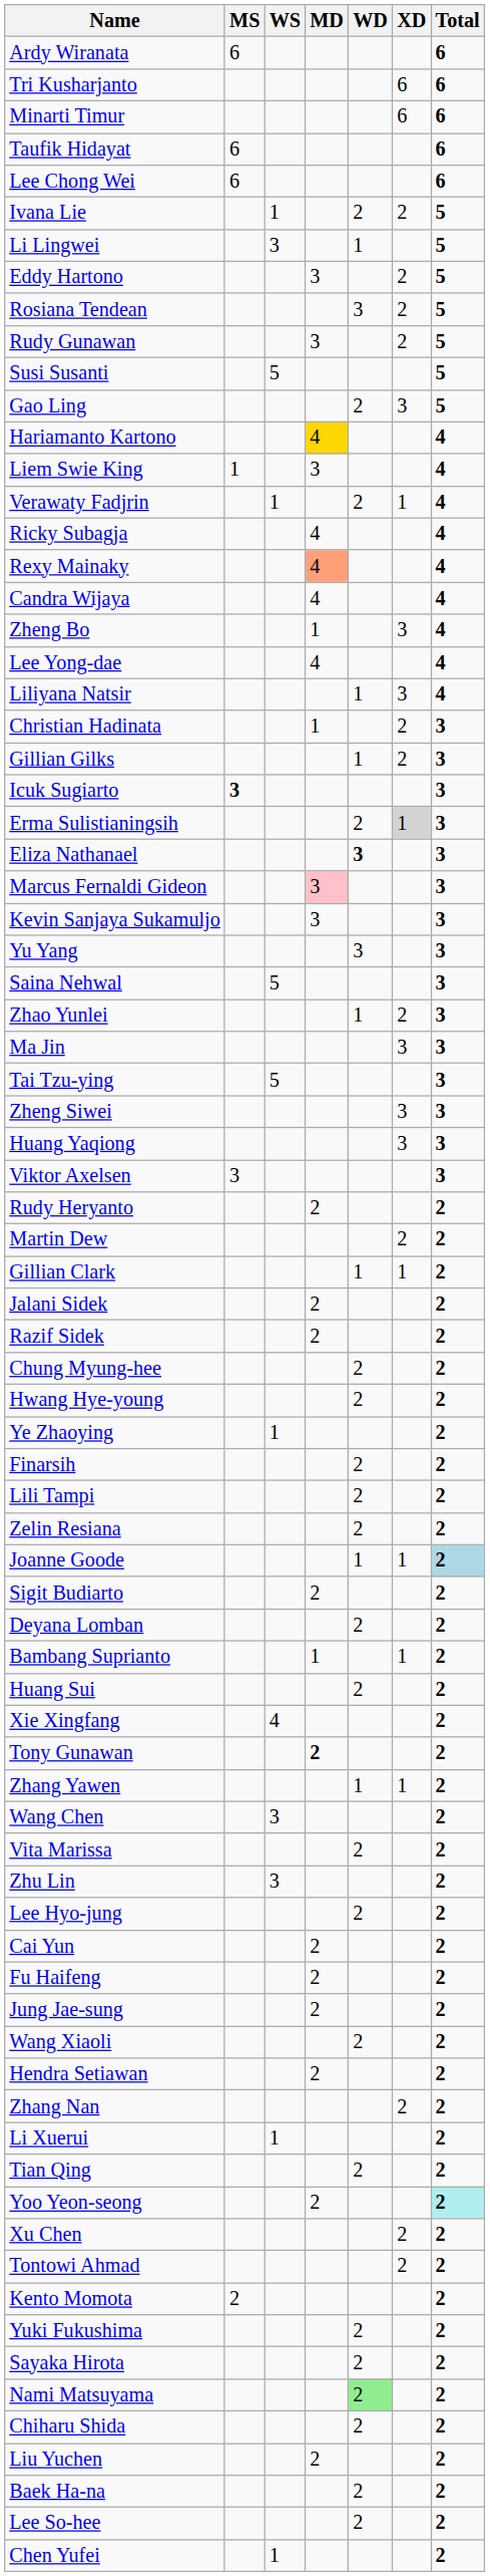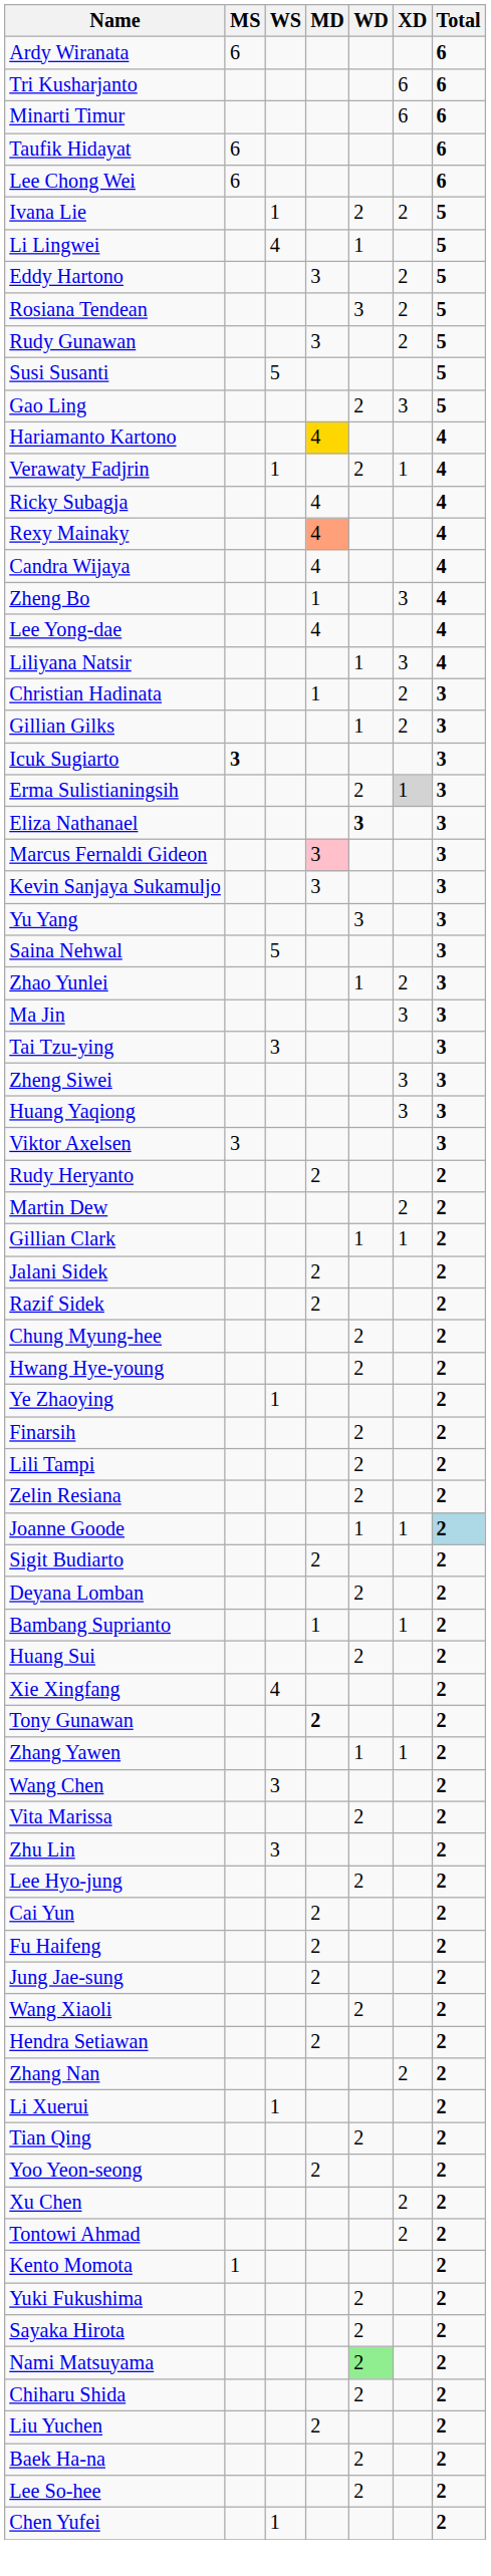 <table class="wikitable sortable">
 <tr>
 <th>Name</th>
 <th>MS</th>
 <th>WS</th>
 <th>MD</th>
 <th>WD</th>
 <th>XD</th>
 <th>Total</th>
 </tr>
 <tr>
 <td> <a href='#'>Ardy Wiranata</a></td>
 <td>6</td>
 <td></td>
 <td></td>
 <td></td>
 <td></td>
 <td><strong>6</strong></td>
 </tr>
 <tr>
 <td> <a href='#'>Tri Kusharjanto</a></td>
 <td></td>
 <td></td>
 <td></td>
 <td></td>
 <td>6</td>
 <td><strong>6</strong></td>
 </tr>
 <tr>
 <td> <a href='#'>Minarti Timur</a></td>
 <td></td>
 <td></td>
 <td></td>
 <td></td>
 <td>6</td>
 <td><strong>6</strong></td>
 </tr>
 <tr>
 <td> <a href='#'>Taufik Hidayat</a></td>
 <td>6</td>
 <td></td>
 <td></td>
 <td></td>
 <td></td>
 <td><strong>6</strong></td>
 </tr>
 <tr>
 <td> <a href='#'>Lee Chong Wei</a></td>
 <td>6</td>
 <td></td>
 <td></td>
 <td></td>
 <td></td>
 <td><strong>6</strong></td>
 </tr>
 <tr>
 <td> <a href='#'>Ivana Lie</a></td>
 <td></td>
 <td>1</td>
 <td></td>
 <td>2</td>
 <td>2</td>
 <td><strong>5</strong></td>
 </tr>
 <tr>
 <td> <a href='#'>Li Lingwei</a></td>
 <td></td>
-<td>3</td>
+<td>4</td>
 <td></td>
 <td>1</td>
 <td></td>
 <td><strong>5</strong></td>
 </tr>
 <tr>
 <td> <a href='#'>Eddy Hartono</a></td>
 <td></td>
 <td></td>
 <td>3</td>
 <td></td>
 <td>2</td>
 <td><strong>5</strong></td>
 </tr>
 <tr>
 <td> <a href='#'>Rosiana Tendean</a></td>
 <td></td>
 <td></td>
 <td></td>
 <td>3</td>
 <td>2</td>
 <td><strong>5</strong></td>
 </tr>
 <tr>
 <td> <a href='#'>Rudy Gunawan</a></td>
 <td></td>
 <td></td>
 <td>3</td>
 <td></td>
 <td>2</td>
 <td><strong>5</strong></td>
 </tr>
 <tr>
 <td> <a href='#'>Susi Susanti</a></td>
 <td></td>
 <td>5</td>
 <td></td>
 <td></td>
 <td></td>
 <td><strong>5</strong></td>
 </tr>
 <tr>
 <td> <a href='#'>Gao Ling</a></td>
 <td></td>
 <td></td>
 <td></td>
 <td>2</td>
 <td>3</td>
 <td><strong>5</strong></td>
 </tr>
 <tr>
 <td> <a href='#'>Hariamanto Kartono</a></td>
 <td></td>
 <td></td>
 <td style="background: gold;">4</td>
-<td></td>
-<td></td>
-<td><strong>4</strong></td>
-</tr>
-<tr>
-<td> <a href='#'>Liem Swie King</a></td>
-<td>1</td>
-<td></td>
-<td>3</td>
 <td></td>
 <td></td>
 <td><strong>4</strong></td>
 </tr>
 <tr>
 <td> <a href='#'>Verawaty Fadjrin</a></td>
 <td></td>
 <td>1</td>
 <td></td>
 <td>2</td>
 <td>1</td>
 <td><strong>4</strong></td>
 </tr>
 <tr>
 <td> <a href='#'>Ricky Subagja</a></td>
 <td></td>
 <td></td>
 <td>4</td>
 <td></td>
 <td></td>
 <td><strong>4</strong></td>
 </tr>
 <tr>
 <td> <a href='#'>Rexy Mainaky</a></td>
 <td></td>
 <td></td>
 <td style="background: lightsalmon;">4</td>
 <td></td>
 <td></td>
 <td><strong>4</strong></td>
 </tr>
 <tr>
 <td> <a href='#'>Candra Wijaya</a></td>
 <td></td>
 <td></td>
 <td>4</td>
 <td></td>
 <td></td>
 <td><strong>4</strong></td>
 </tr>
 <tr>
 <td> <a href='#'>Zheng Bo</a></td>
 <td></td>
 <td></td>
 <td>1</td>
 <td></td>
 <td>3</td>
 <td><strong>4</strong></td>
 </tr>
 <tr>
 <td> <a href='#'>Lee Yong-dae</a></td>
 <td></td>
 <td></td>
 <td>4</td>
 <td></td>
 <td></td>
 <td><strong>4</strong></td>
 </tr>
 <tr>
 <td> <a href='#'>Liliyana Natsir</a></td>
 <td></td>
 <td></td>
 <td></td>
 <td>1</td>
 <td>3</td>
 <td><strong>4</strong></td>
 </tr>
 <tr>
 <td> <a href='#'>Christian Hadinata</a></td>
 <td></td>
 <td></td>
 <td>1</td>
 <td></td>
 <td>2</td>
 <td><strong>3</strong></td>
 </tr>
 <tr>
 <td> <a href='#'>Gillian Gilks</a></td>
 <td></td>
 <td></td>
 <td></td>
 <td>1</td>
 <td>2</td>
 <td><strong>3</strong></td>
 </tr>
 <tr>
 <td> <a href='#'>Icuk Sugiarto</a></td>
 <td><strong>3</strong></td>
 <td></td>
 <td></td>
 <td></td>
 <td></td>
 <td><strong>3</strong></td>
 </tr>
 <tr>
 <td> <a href='#'>Erma Sulistianingsih</a></td>
 <td></td>
 <td></td>
 <td></td>
 <td>2</td>
 <td style="background: lightgrey;">1</td>
 <td><strong>3</strong></td>
 </tr>
 <tr>
 <td> <a href='#'>Eliza Nathanael</a></td>
 <td></td>
 <td></td>
 <td></td>
 <td><strong>3</strong></td>
 <td></td>
 <td><strong>3</strong></td>
 </tr>
 <tr>
 <td> <a href='#'>Marcus Fernaldi Gideon</a></td>
 <td></td>
 <td></td>
 <td style="background: pink;">3</td>
 <td></td>
 <td></td>
 <td><strong>3</strong></td>
 </tr>
 <tr>
 <td> <a href='#'>Kevin Sanjaya Sukamuljo</a></td>
 <td></td>
 <td></td>
 <td>3</td>
 <td></td>
 <td></td>
 <td><strong>3</strong></td>
 </tr>
 <tr>
 <td> <a href='#'>Yu Yang</a></td>
 <td></td>
 <td></td>
 <td></td>
 <td>3</td>
 <td></td>
 <td><strong>3</strong></td>
 </tr>
 <tr>
 <td> <a href='#'>Saina Nehwal</a></td>
 <td></td>
 <td>5</td>
 <td></td>
 <td></td>
 <td></td>
 <td><strong>3</strong></td>
 </tr>
 <tr>
 <td> <a href='#'>Zhao Yunlei</a></td>
 <td></td>
 <td></td>
 <td></td>
 <td>1</td>
 <td>2</td>
 <td><strong>3</strong></td>
 </tr>
 <tr>
 <td> <a href='#'>Ma Jin</a></td>
 <td></td>
 <td></td>
 <td></td>
 <td></td>
 <td>3</td>
 <td><strong>3</strong></td>
 </tr>
 <tr>
 <td> <a href='#'>Tai Tzu-ying</a></td>
 <td></td>
-<td>5</td>
+<td>3</td>
 <td></td>
 <td></td>
 <td></td>
 <td><strong>3</strong></td>
 </tr>
 <tr>
 <td> <a href='#'>Zheng Siwei</a></td>
 <td></td>
 <td></td>
 <td></td>
 <td></td>
 <td>3</td>
 <td><strong>3</strong></td>
 </tr>
 <tr>
 <td> <a href='#'>Huang Yaqiong</a></td>
 <td></td>
 <td></td>
 <td></td>
 <td></td>
 <td>3</td>
 <td><strong>3</strong></td>
 </tr>
 <tr>
 <td> <a href='#'>Viktor Axelsen</a></td>
 <td>3</td>
 <td></td>
 <td></td>
 <td></td>
 <td></td>
 <td><strong>3</strong></td>
 </tr>
 <tr>
 <td> <a href='#'>Rudy Heryanto</a></td>
 <td></td>
 <td></td>
 <td>2</td>
 <td></td>
 <td></td>
 <td><strong>2</strong></td>
 </tr>
 <tr>
 <td> <a href='#'>Martin Dew</a></td>
 <td></td>
 <td></td>
 <td></td>
 <td></td>
 <td>2</td>
 <td><strong>2</strong></td>
 </tr>
 <tr>
 <td> <a href='#'>Gillian Clark</a></td>
 <td></td>
 <td></td>
 <td></td>
 <td>1</td>
 <td>1</td>
 <td><strong>2</strong></td>
 </tr>
 <tr>
 <td> <a href='#'>Jalani Sidek</a></td>
 <td></td>
 <td></td>
 <td>2</td>
 <td></td>
 <td></td>
 <td><strong>2</strong></td>
 </tr>
 <tr>
 <td> <a href='#'>Razif Sidek</a></td>
 <td></td>
 <td></td>
 <td>2</td>
 <td></td>
 <td></td>
 <td><strong>2</strong></td>
 </tr>
 <tr>
 <td> <a href='#'>Chung Myung-hee</a></td>
 <td></td>
 <td></td>
 <td></td>
 <td>2</td>
 <td></td>
 <td><strong>2</strong></td>
 </tr>
 <tr>
 <td> <a href='#'>Hwang Hye-young</a></td>
 <td></td>
 <td></td>
 <td></td>
 <td>2</td>
 <td></td>
 <td><strong>2</strong></td>
 </tr>
 <tr>
 <td> <a href='#'>Ye Zhaoying</a></td>
 <td></td>
 <td>1</td>
 <td></td>
 <td></td>
 <td></td>
 <td><strong>2</strong></td>
 </tr>
 <tr>
 <td> <a href='#'>Finarsih</a></td>
 <td></td>
 <td></td>
 <td></td>
 <td>2</td>
 <td></td>
 <td><strong>2</strong></td>
 </tr>
 <tr>
 <td> <a href='#'>Lili Tampi</a></td>
 <td></td>
 <td></td>
 <td></td>
 <td>2</td>
 <td></td>
 <td><strong>2</strong></td>
 </tr>
 <tr>
 <td> <a href='#'>Zelin Resiana</a></td>
 <td></td>
 <td></td>
 <td></td>
 <td>2</td>
 <td></td>
 <td><strong>2</strong></td>
 </tr>
 <tr>
 <td> <a href='#'>Joanne Goode</a></td>
 <td></td>
 <td></td>
 <td></td>
 <td>1</td>
 <td>1</td>
 <td style="background: lightblue;"><strong>2</strong></td>
 </tr>
 <tr>
 <td> <a href='#'>Sigit Budiarto</a></td>
 <td></td>
 <td></td>
 <td>2</td>
 <td></td>
 <td></td>
 <td><strong>2</strong></td>
 </tr>
 <tr>
 <td> <a href='#'>Deyana Lomban</a></td>
 <td></td>
 <td></td>
 <td></td>
 <td>2</td>
 <td></td>
 <td><strong>2</strong></td>
 </tr>
 <tr>
 <td> <a href='#'>Bambang Suprianto</a></td>
 <td></td>
 <td></td>
 <td>1</td>
 <td></td>
 <td>1</td>
 <td><strong>2</strong></td>
 </tr>
 <tr>
 <td> <a href='#'>Huang Sui</a></td>
 <td></td>
 <td></td>
 <td></td>
 <td>2</td>
 <td></td>
 <td><strong>2</strong></td>
 </tr>
 <tr>
 <td> <a href='#'>Xie Xingfang</a></td>
 <td></td>
 <td>4</td>
 <td></td>
 <td></td>
 <td></td>
 <td><strong>2</strong></td>
 </tr>
 <tr>
 <td> <a href='#'>Tony Gunawan</a></td>
 <td></td>
 <td></td>
 <td><strong>2</strong></td>
 <td></td>
 <td></td>
 <td><strong>2</strong></td>
 </tr>
 <tr>
 <td> <a href='#'>Zhang Yawen</a></td>
 <td></td>
 <td></td>
 <td></td>
 <td>1</td>
 <td>1</td>
 <td><strong>2</strong></td>
 </tr>
 <tr>
 <td> <a href='#'>Wang Chen</a></td>
 <td></td>
 <td>3</td>
 <td></td>
 <td></td>
 <td></td>
 <td><strong>2</strong></td>
 </tr>
 <tr>
 <td> <a href='#'>Vita Marissa</a></td>
 <td></td>
 <td></td>
 <td></td>
 <td>2</td>
 <td></td>
 <td><strong>2</strong></td>
 </tr>
 <tr>
 <td> <a href='#'>Zhu Lin</a></td>
 <td></td>
 <td>3</td>
 <td></td>
 <td></td>
 <td></td>
 <td><strong>2</strong></td>
 </tr>
 <tr>
 <td> <a href='#'>Lee Hyo-jung</a></td>
 <td></td>
 <td></td>
 <td></td>
 <td>2</td>
 <td></td>
 <td><strong>2</strong></td>
 </tr>
 <tr>
 <td> <a href='#'>Cai Yun</a></td>
 <td></td>
 <td></td>
 <td>2</td>
 <td></td>
 <td></td>
 <td><strong>2</strong></td>
 </tr>
 <tr>
 <td> <a href='#'>Fu Haifeng</a></td>
 <td></td>
 <td></td>
 <td>2</td>
 <td></td>
 <td></td>
 <td><strong>2</strong></td>
 </tr>
 <tr>
 <td> <a href='#'>Jung Jae-sung</a></td>
 <td></td>
 <td></td>
 <td>2</td>
 <td></td>
 <td></td>
 <td><strong>2</strong></td>
 </tr>
 <tr>
 <td> <a href='#'>Wang Xiaoli</a></td>
 <td></td>
 <td></td>
 <td></td>
 <td>2</td>
 <td></td>
 <td><strong>2</strong></td>
 </tr>
 <tr>
 <td> <a href='#'>Hendra Setiawan</a></td>
 <td></td>
 <td></td>
 <td>2</td>
 <td></td>
 <td></td>
 <td><strong>2</strong></td>
 </tr>
 <tr>
 <td> <a href='#'>Zhang Nan</a></td>
 <td></td>
 <td></td>
 <td></td>
 <td></td>
 <td>2</td>
 <td><strong>2</strong></td>
 </tr>
 <tr>
 <td> <a href='#'>Li Xuerui</a></td>
 <td></td>
 <td>1</td>
 <td></td>
 <td></td>
 <td></td>
 <td><strong>2</strong></td>
 </tr>
 <tr>
 <td> <a href='#'>Tian Qing</a></td>
 <td></td>
 <td></td>
 <td></td>
 <td>2</td>
 <td></td>
 <td><strong>2</strong></td>
 </tr>
 <tr>
 <td> <a href='#'>Yoo Yeon-seong</a></td>
 <td></td>
 <td></td>
 <td>2</td>
 <td></td>
 <td></td>
-<td style="background: paleturquoise;"><strong>2</strong></td>
+<td><strong>2</strong></td>
 </tr>
 <tr>
 <td> <a href='#'>Xu Chen</a></td>
 <td></td>
 <td></td>
 <td></td>
 <td></td>
 <td>2</td>
 <td><strong>2</strong></td>
 </tr>
 <tr>
 <td> <a href='#'>Tontowi Ahmad</a></td>
 <td></td>
 <td></td>
 <td></td>
 <td></td>
 <td>2</td>
 <td><strong>2</strong></td>
 </tr>
 <tr>
 <td> <a href='#'>Kento Momota</a></td>
-<td>2</td>
+<td>1</td>
 <td></td>
 <td></td>
 <td></td>
 <td></td>
 <td><strong>2</strong></td>
 </tr>
 <tr>
 <td> <a href='#'>Yuki Fukushima</a></td>
 <td></td>
 <td></td>
 <td></td>
 <td>2</td>
 <td></td>
 <td><strong>2</strong></td>
 </tr>
 <tr>
 <td> <a href='#'>Sayaka Hirota</a></td>
 <td></td>
 <td></td>
 <td></td>
 <td>2</td>
 <td></td>
 <td><strong>2</strong></td>
 </tr>
 <tr>
 <td> <a href='#'>Nami Matsuyama</a></td>
 <td></td>
 <td></td>
 <td></td>
 <td style="background: lightgreen;">2</td>
 <td></td>
 <td><strong>2</strong></td>
 </tr>
 <tr>
 <td> <a href='#'>Chiharu Shida</a></td>
 <td></td>
 <td></td>
 <td></td>
 <td>2</td>
 <td></td>
 <td><strong>2</strong></td>
 </tr>
 <tr>
 <td> <a href='#'>Liu Yuchen</a></td>
 <td></td>
 <td></td>
 <td>2</td>
 <td></td>
 <td></td>
 <td><strong>2</strong></td>
 </tr>
 <tr>
 <td> <a href='#'>Baek Ha-na</a></td>
 <td></td>
 <td></td>
 <td></td>
 <td>2</td>
 <td></td>
 <td><strong>2</strong></td>
 </tr>
 <tr>
 <td> <a href='#'>Lee So-hee</a></td>
 <td></td>
 <td></td>
 <td></td>
 <td>2</td>
 <td></td>
 <td><strong>2</strong></td>
 </tr>
 <tr>
 <td> <a href='#'>Chen Yufei</a></td>
 <td></td>
 <td>1</td>
 <td></td>
 <td></td>
 <td></td>
 <td><strong>2</strong></td>
 </tr>
 </table>
